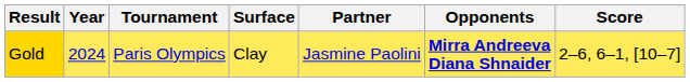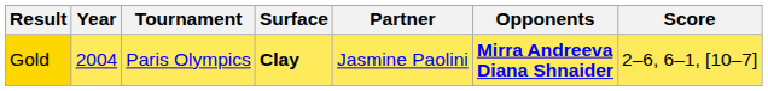 <table class="sortable wikitable">
 <tr>
 <th>Result</th>
 <th>Year</th>
 <th>Tournament</th>
 <th>Surface</th>
 <th>Partner</th>
 <th>Opponents</th>
 <th class=unsortable>Score</th>
 </tr>
 <tr bgcolor=FFEA5C>
 <td bgcolor=gold>Gold</td>
-<td><a href='#'>2024</a></td>
+<td><a href='#'>2004</a></td>
 <td><a href='#'>Paris Olympics</a></td>
-<td>Clay</td>
+<td><strong>Clay</strong></td>
 <td> <a href='#'>Jasmine Paolini</a></td>
 <td><strong> <a href='#'>Mirra Andreeva</a> <br>  <a href='#'>Diana Shnaider</a></strong></td>
 <td>2–6, 6–1, [10–7]</td>
 </tr>
 </table>
